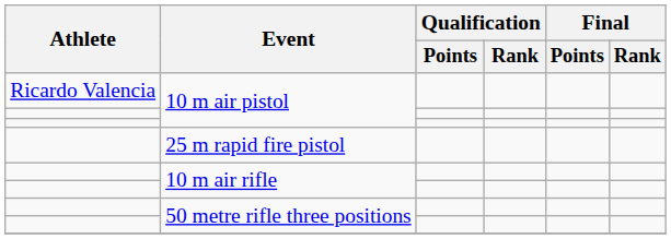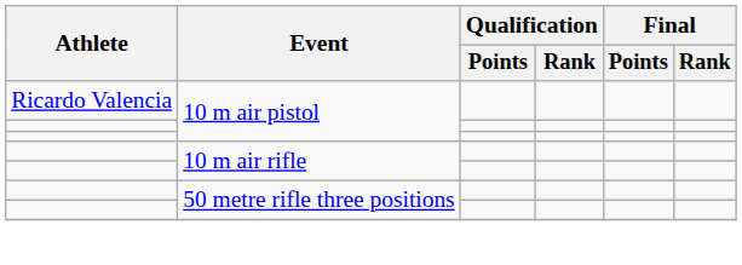 <table class=wikitable style=font-size:90%;text-align:center>
 <tr>
 <th rowspan=2>Athlete</th>
 <th rowspan=2>Event</th>
 <th colspan=2>Qualification</th>
 <th colspan=2>Final</th>
 </tr>
 <tr style=font-size:95%>
 <th>Points</th>
 <th>Rank</th>
 <th>Points</th>
 <th>Rank</th>
 </tr>
 <tr>
 <td align=left><a href='#'>Ricardo Valencia</a></td>
 <td align=left rowspan=3><a href='#'>10 m air pistol</a></td>
 <td></td>
 <td></td>
 <td></td>
 <td></td>
 </tr>
 <tr>
 <td align=left></td>
 <td></td>
 <td></td>
 <td></td>
 <td></td>
 </tr>
 <tr>
 <td align=left></td>
-<td></td>
-<td></td>
-<td></td>
-<td></td>
-</tr>
-<tr>
-<td align=left></td>
-<td align=left><a href='#'>25 m rapid fire pistol</a></td>
 <td></td>
 <td></td>
 <td></td>
 <td></td>
 </tr>
 <tr>
 <td align=left></td>
 <td align=left rowspan=2><a href='#'>10 m air rifle</a></td>
 <td></td>
 <td></td>
 <td></td>
 <td></td>
 </tr>
 <tr>
 <td align=left></td>
 <td></td>
 <td></td>
 <td></td>
 <td></td>
 </tr>
 <tr>
 <td align=left></td>
 <td align=left rowspan=2><a href='#'>50 metre rifle three positions</a></td>
 <td></td>
 <td></td>
 <td></td>
 <td></td>
 </tr>
 <tr>
 <td align=left></td>
 <td></td>
 <td></td>
 <td></td>
 <td></td>
 </tr>
 <tr>
 </tr>
 </table>
